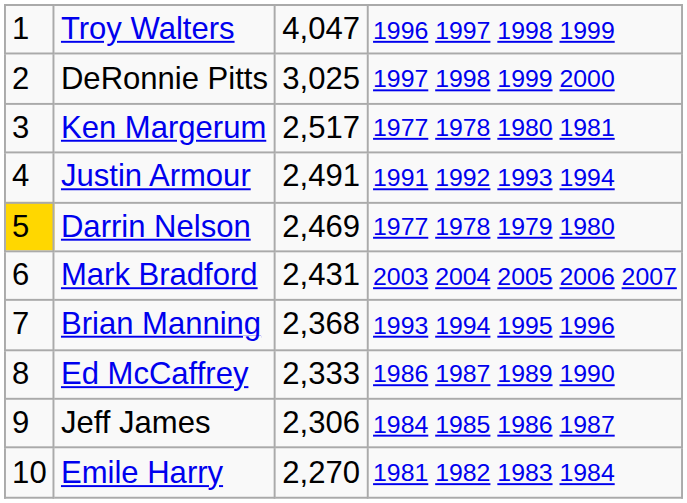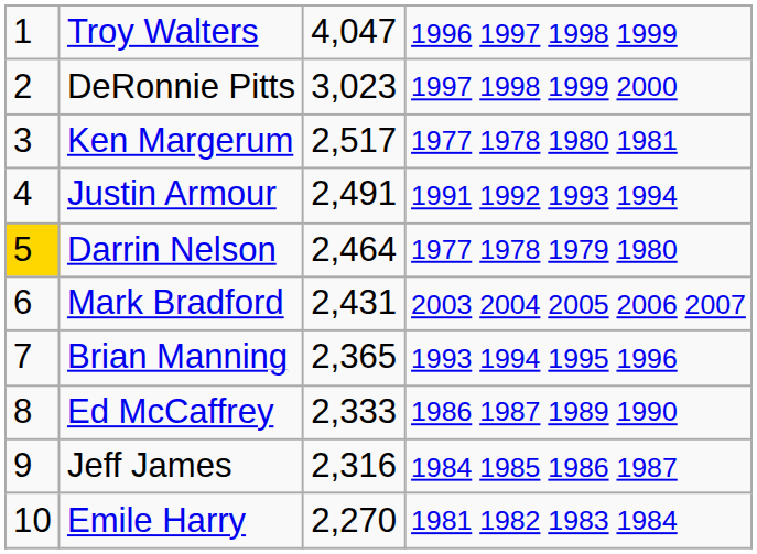 <table class="wikitable">
 <tr>
 </tr>
 <tr>
 <td>1</td>
 <td><a href='#'>Troy Walters</a></td>
 <td>4,047</td>
 <td style="font-size:80%;"><a href='#'>1996</a> <a href='#'>1997</a> <a href='#'>1998</a> <a href='#'>1999</a></td>
 </tr>
 <tr>
 <td>2</td>
 <td>DeRonnie Pitts</td>
-<td>3,025</td>
+<td>3,023</td>
 <td style="font-size:80%;"><a href='#'>1997</a> <a href='#'>1998</a> <a href='#'>1999</a> <a href='#'>2000</a></td>
 </tr>
 <tr>
 <td>3</td>
 <td><a href='#'>Ken Margerum</a></td>
 <td>2,517</td>
 <td style="font-size:80%;"><a href='#'>1977</a> <a href='#'>1978</a> <a href='#'>1980</a> <a href='#'>1981</a></td>
 </tr>
 <tr>
 <td>4</td>
 <td><a href='#'>Justin Armour</a></td>
 <td>2,491</td>
 <td style="font-size:80%;"><a href='#'>1991</a> <a href='#'>1992</a> <a href='#'>1993</a> <a href='#'>1994</a></td>
 </tr>
 <tr>
 <td style="background: gold;">5</td>
 <td><a href='#'>Darrin Nelson</a></td>
-<td>2,469</td>
+<td>2,464</td>
 <td style="font-size:80%;"><a href='#'>1977</a> <a href='#'>1978</a> <a href='#'>1979</a> <a href='#'>1980</a></td>
 </tr>
 <tr>
 <td>6</td>
 <td><a href='#'>Mark Bradford</a></td>
 <td>2,431</td>
 <td style="font-size:80%;"><a href='#'>2003</a> <a href='#'>2004</a> <a href='#'>2005</a> <a href='#'>2006</a> <a href='#'>2007</a></td>
 </tr>
 <tr>
 <td>7</td>
 <td><a href='#'>Brian Manning</a></td>
-<td>2,368</td>
+<td>2,365</td>
 <td style="font-size:80%;"><a href='#'>1993</a> <a href='#'>1994</a> <a href='#'>1995</a> <a href='#'>1996</a></td>
 </tr>
 <tr>
 <td>8</td>
 <td><a href='#'>Ed McCaffrey</a></td>
 <td>2,333</td>
 <td style="font-size:80%;"><a href='#'>1986</a> <a href='#'>1987</a> <a href='#'>1989</a> <a href='#'>1990</a></td>
 </tr>
 <tr>
 <td>9</td>
 <td>Jeff James</td>
-<td>2,306</td>
+<td>2,316</td>
 <td style="font-size:80%;"><a href='#'>1984</a> <a href='#'>1985</a> <a href='#'>1986</a> <a href='#'>1987</a></td>
 </tr>
 <tr>
 <td>10</td>
 <td><a href='#'>Emile Harry</a></td>
 <td>2,270</td>
 <td style="font-size:80%;"><a href='#'>1981</a> <a href='#'>1982</a> <a href='#'>1983</a> <a href='#'>1984</a></td>
 </tr>
 </table>
